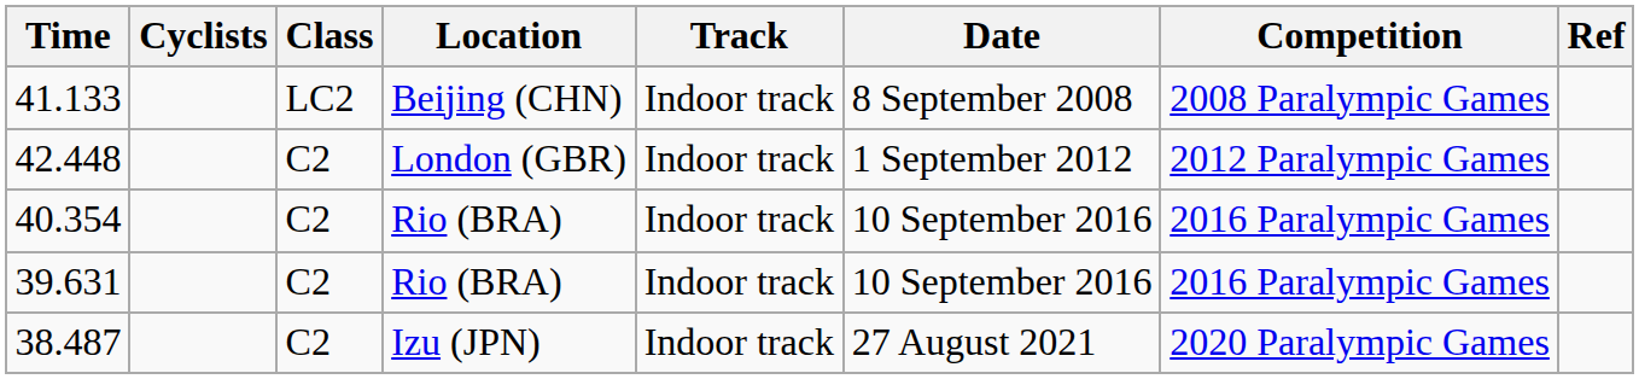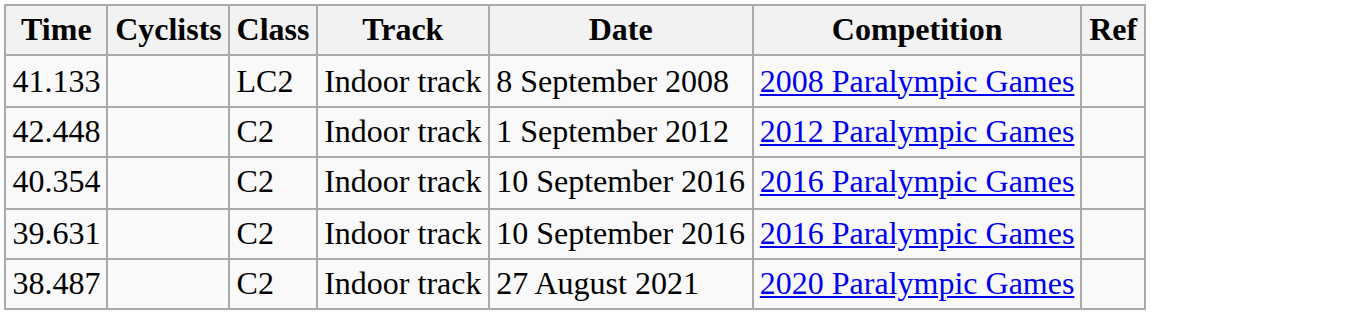 <table class="wikitable">
 <tr align="left">
 <th>Time</th>
 <th>Cyclists</th>
 <th>Class</th>
-<th>Location</th>
 <th>Track</th>
 <th>Date</th>
 <th>Competition</th>
 <th>Ref</th>
 </tr>
 <tr>
 <td>41.133</td>
 <td></td>
 <td>LC2</td>
-<td><a href='#'>Beijing</a> (CHN)</td>
 <td>Indoor track</td>
 <td>8 September 2008</td>
 <td><a href='#'>2008 Paralympic Games</a></td>
 <td></td>
 </tr>
 <tr>
 <td>42.448</td>
 <td></td>
 <td>C2</td>
-<td><a href='#'>London</a> (GBR)</td>
 <td>Indoor track</td>
 <td>1 September 2012</td>
 <td><a href='#'>2012 Paralympic Games</a></td>
 <td></td>
 </tr>
 <tr>
 <td>40.354</td>
 <td></td>
 <td>C2</td>
-<td><a href='#'>Rio</a> (BRA)</td>
 <td>Indoor track</td>
 <td>10 September 2016</td>
 <td><a href='#'>2016 Paralympic Games</a></td>
 <td></td>
 </tr>
 <tr>
 <td>39.631</td>
 <td></td>
 <td>C2</td>
-<td><a href='#'>Rio</a> (BRA)</td>
 <td>Indoor track</td>
 <td>10 September 2016</td>
 <td><a href='#'>2016 Paralympic Games</a></td>
 <td></td>
 </tr>
 <tr>
 <td>38.487</td>
 <td></td>
 <td>C2</td>
-<td><a href='#'>Izu</a> (JPN)</td>
 <td>Indoor track</td>
 <td>27 August 2021</td>
 <td><a href='#'>2020 Paralympic Games</a></td>
 <td></td>
 </tr>
 </table>
